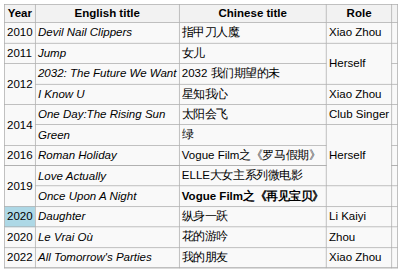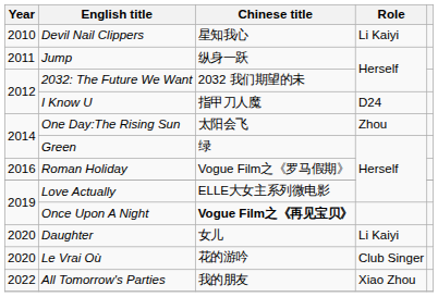 <table class="wikitable sortable">
 <tr>
 <th>Year</th>
 <th>English title</th>
 <th>Chinese title</th>
 <th>Role</th>
 <th class="unsortable"></th>
 </tr>
 <tr>
 <td>2010</td>
 <td><em>Devil Nail Clippers</em></td>
-<td>指甲刀人魔</td>
-<td>Xiao Zhou</td>
+<td>星知我心</td>
+<td>Li Kaiyi</td>
 <td></td>
 </tr>
 <tr>
 <td>2011</td>
 <td><em>Jump</em></td>
-<td>女儿</td>
+<td>纵身一跃</td>
 <td rowspan="2">Herself</td>
 <td></td>
 </tr>
 <tr>
 <td rowspan=2>2012</td>
 <td><em>2032: The Future We Want</em></td>
 <td>2032 我们期望的未</td>
 <td></td>
 </tr>
 <tr>
 <td><em>I Know U</em></td>
-<td>星知我心</td>
-<td>Xiao Zhou</td>
+<td>指甲刀人魔</td>
+<td>D24</td>
 <td></td>
 </tr>
 <tr>
 <td rowspan=2>2014</td>
 <td><em>One Day:The Rising Sun</em></td>
 <td>太阳会飞</td>
-<td>Club Singer</td>
+<td>Zhou</td>
 <td></td>
 </tr>
 <tr>
 <td><em>Green</em></td>
 <td>绿</td>
 <td rowspan="4">Herself</td>
 <td></td>
 </tr>
 <tr>
 <td>2016</td>
 <td><em>Roman Holiday</em></td>
 <td>Vogue Film之《罗马假期》</td>
 <td></td>
 </tr>
 <tr>
 </tr>
 <tr>
 <td rowspan=2>2019</td>
 <td><em>Love Actually</em></td>
 <td>ELLE大女主系列微电影</td>
 <td></td>
 </tr>
 <tr>
 <td><em>Once Upon A Night</em></td>
 <td><strong>Vogue Film之《再见宝贝》</strong></td>
 <td></td>
 </tr>
 <tr>
-<td style="background: lightblue;">2020</td>
+<td>2020</td>
 <td><em>Daughter</em></td>
-<td>纵身一跃</td>
+<td>女儿</td>
 <td>Li Kaiyi</td>
 <td></td>
 </tr>
 <tr>
 <td>2020</td>
 <td><em>Le Vrai Où</em></td>
 <td>花的游吟</td>
-<td>Zhou</td>
+<td>Club Singer</td>
 <td></td>
 </tr>
 <tr>
 <td>2022</td>
 <td><em>All Tomorrow's Parties</em></td>
 <td>我的朋友</td>
 <td>Xiao Zhou</td>
 <td></td>
 </tr>
 <tr>
 </tr>
 </table>
